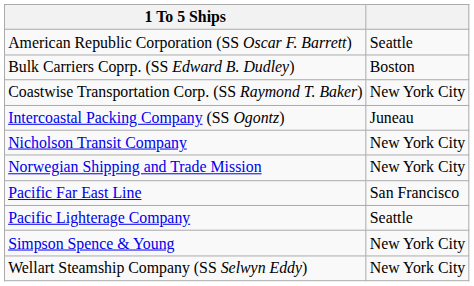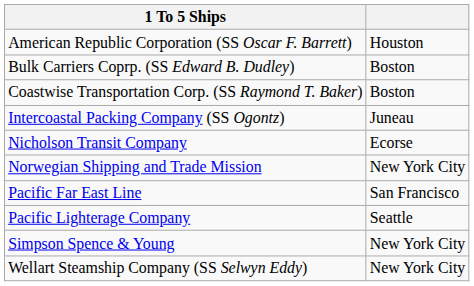 <table class="wikitable">
 <tr>
 <th>1 To 5 Ships</th>
 <th></th>
 </tr>
 <tr>
 <td>American Republic Corporation  (SS <em>Oscar F. Barrett</em>)</td>
-<td>Seattle</td>
+<td>Houston</td>
 </tr>
 <tr>
 <td>Bulk Carriers Coprp.  (SS <em>Edward B. Dudley</em>) </td>
 <td>Boston</td>
 </tr>
 <tr>
 <td>Coastwise Transportation Corp. (SS <em>Raymond T. Baker</em>)</td>
-<td>New York City</td>
+<td>Boston</td>
 </tr>
 <tr>
 <td><a href='#'>Intercoastal Packing Company</a> (SS <em>Ogontz</em>)</td>
 <td>Juneau</td>
 </tr>
 <tr>
 <td><a href='#'>Nicholson Transit Company</a></td>
-<td>New York City</td>
+<td>Ecorse</td>
 </tr>
 <tr>
 <td><a href='#'>Norwegian Shipping and Trade Mission</a></td>
 <td>New York City</td>
 </tr>
 <tr>
 <td><a href='#'>Pacific Far East Line</a></td>
 <td>San Francisco</td>
 </tr>
 <tr>
 <td><a href='#'>Pacific Lighterage Company</a></td>
 <td>Seattle</td>
 </tr>
 <tr>
 <td><a href='#'>Simpson Spence & Young</a></td>
 <td>New York City</td>
 </tr>
 <tr>
 <td>Wellart Steamship Company  (SS <em>Selwyn Eddy</em>) </td>
 <td>New York City</td>
 </tr>
 </table>
